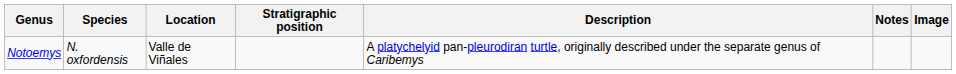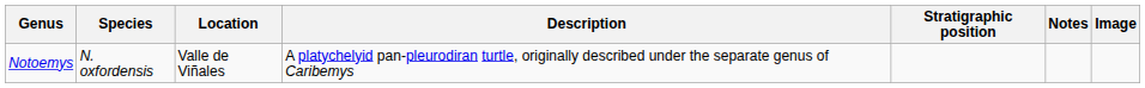 <table class="wikitable" align="center" width="100%">
 <tr>
 <th>Genus</th>
 <th>Species</th>
 <th>Location</th>
+<th>Description</th>
 <th>Stratigraphic position</th>
-<th>Description</th>
 <th>Notes</th>
 <th>Image</th>
 </tr>
 <tr>
 <td><em><a href='#'>Notoemys</a></em></td>
 <td><em>N. oxfordensis</em></td>
 <td>Valle de Viñales</td>
+<td>A <a href='#'>platychelyid</a> pan-<a href='#'>pleurodiran</a> <a href='#'>turtle</a>, originally described under the separate genus of <em>Caribemys</em></td>
 <td></td>
-<td>A <a href='#'>platychelyid</a> pan-<a href='#'>pleurodiran</a> <a href='#'>turtle</a>, originally described under the separate genus of <em>Caribemys</em></td>
 <td></td>
 <td></td>
 </tr>
 </table>
